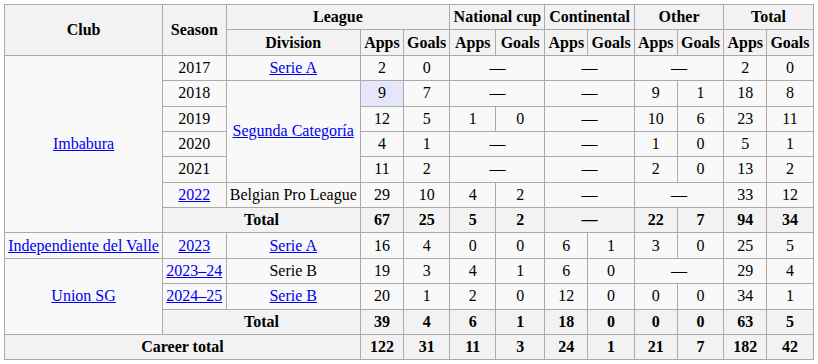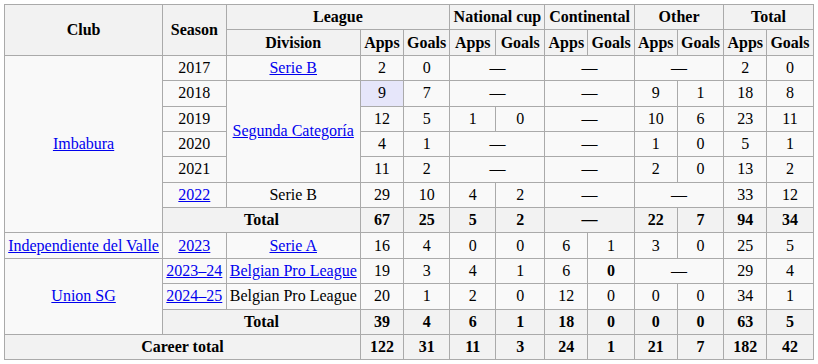 <table class="wikitable" style="text-align:center">
 <tr>
 <th rowspan="2">Club</th>
 <th rowspan="2">Season</th>
 <th colspan="3">League</th>
 <th colspan="2">National cup</th>
 <th colspan="2">Continental</th>
 <th colspan="2">Other</th>
 <th colspan="2">Total</th>
 </tr>
 <tr>
 <th>Division</th>
 <th>Apps</th>
 <th>Goals</th>
 <th>Apps</th>
 <th>Goals</th>
 <th>Apps</th>
 <th>Goals</th>
 <th>Apps</th>
 <th>Goals</th>
 <th>Apps</th>
 <th>Goals</th>
 </tr>
 <tr>
 <td rowspan="7"><a href='#'>Imbabura</a></td>
 <td>2017</td>
-<td><a href='#'>Serie A</a></td>
+<td><a href='#'>Serie B</a></td>
 <td>2</td>
 <td>0</td>
 <td colspan="2">—</td>
 <td colspan="2">—</td>
 <td colspan="2">—</td>
 <td>2</td>
 <td>0</td>
 </tr>
 <tr>
 <td>2018</td>
 <td rowspan="4"><a href='#'>Segunda Categoría</a></td>
 <td style="background: lavender;">9</td>
 <td>7</td>
 <td colspan="2">—</td>
 <td colspan="2">—</td>
 <td>9</td>
 <td>1</td>
 <td>18</td>
 <td>8</td>
 </tr>
 <tr>
 <td>2019</td>
 <td>12</td>
 <td>5</td>
 <td>1</td>
 <td>0</td>
 <td colspan="2">—</td>
 <td>10</td>
 <td>6</td>
 <td>23</td>
 <td>11</td>
 </tr>
 <tr>
 <td>2020</td>
 <td>4</td>
 <td>1</td>
 <td colspan="2">—</td>
 <td colspan="2">—</td>
 <td>1</td>
 <td>0</td>
 <td>5</td>
 <td>1</td>
 </tr>
 <tr>
 <td>2021</td>
 <td>11</td>
 <td>2</td>
 <td colspan="2">—</td>
 <td colspan="2">—</td>
 <td>2</td>
 <td>0</td>
 <td>13</td>
 <td>2</td>
 </tr>
 <tr>
 <td><a href='#'>2022</a></td>
-<td>Belgian Pro League</td>
+<td>Serie B</td>
 <td>29</td>
 <td>10</td>
 <td>4</td>
 <td>2</td>
 <td colspan="2">—</td>
 <td colspan="2">—</td>
 <td>33</td>
 <td>12</td>
 </tr>
 <tr>
 <th colspan="2">Total</th>
 <th>67</th>
 <th>25</th>
 <th>5</th>
 <th>2</th>
 <th colspan="2">—</th>
 <th>22</th>
 <th>7</th>
 <th>94</th>
 <th>34</th>
 </tr>
 <tr>
 <td><a href='#'>Independiente del Valle</a></td>
 <td><a href='#'>2023</a></td>
 <td><a href='#'>Serie A</a></td>
 <td>16</td>
 <td>4</td>
 <td>0</td>
 <td>0</td>
 <td>6</td>
 <td>1</td>
 <td>3</td>
 <td>0</td>
 <td>25</td>
 <td>5</td>
 </tr>
 <tr>
 <td rowspan="3"><a href='#'>Union SG</a></td>
 <td><a href='#'>2023–24</a></td>
-<td>Serie B</td>
+<td><a href='#'>Belgian Pro League</a></td>
 <td>19</td>
 <td>3</td>
 <td>4</td>
 <td>1</td>
 <td>6</td>
-<td>0</td>
+<td><strong>0</strong></td>
 <td colspan="2">—</td>
 <td>29</td>
 <td>4</td>
 </tr>
 <tr>
 <td><a href='#'>2024–25</a></td>
-<td><a href='#'>Serie B</a></td>
+<td>Belgian Pro League</td>
 <td>20</td>
 <td>1</td>
 <td>2</td>
 <td>0</td>
 <td>12</td>
 <td>0</td>
 <td>0</td>
 <td>0</td>
 <td>34</td>
 <td>1</td>
 </tr>
 <tr>
 <th colspan="2">Total</th>
 <th>39</th>
 <th>4</th>
 <th>6</th>
 <th>1</th>
 <th>18</th>
 <th>0</th>
 <th>0</th>
 <th>0</th>
 <th>63</th>
 <th>5</th>
 </tr>
 <tr>
 <th colspan="3">Career total</th>
 <th>122</th>
 <th>31</th>
 <th>11</th>
 <th>3</th>
 <th>24</th>
 <th>1</th>
 <th>21</th>
 <th>7</th>
 <th>182</th>
 <th>42</th>
 </tr>
 </table>
